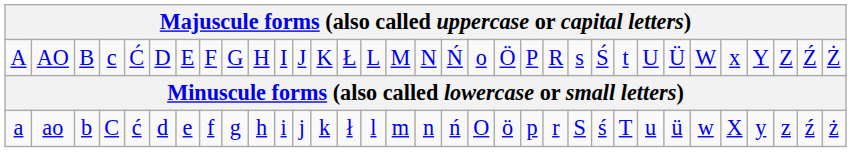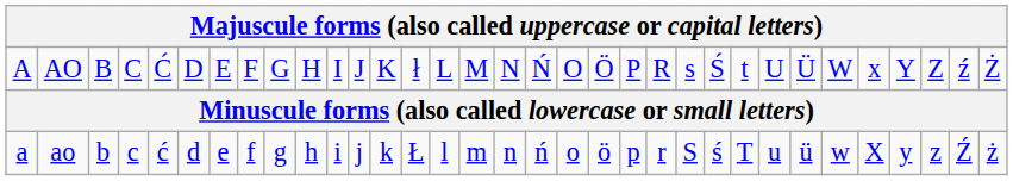 <table class="wikitable" style="text-align: center; border-collapse:collapse; margin:1em auto;">
 <tr>
 <th colspan="34"><a href='#'>Majuscule forms</a> (also called <em>uppercase</em> or <em>capital letters</em>)</th>
 </tr>
 <tr>
 <td><a href='#'>A</a></td>
 <td><a href='#'>AO</a></td>
 <td><a href='#'>B</a></td>
-<td><a href='#'>c</a></td>
+<td><a href='#'>C</a></td>
 <td><a href='#'>Ć</a></td>
 <td><a href='#'>D</a></td>
 <td><a href='#'>E</a></td>
 <td><a href='#'>F</a></td>
 <td><a href='#'>G</a></td>
 <td><a href='#'>H</a></td>
 <td><a href='#'>I</a></td>
 <td><a href='#'>J</a></td>
 <td><a href='#'>K</a></td>
-<td><a href='#'>Ł</a></td>
+<td><a href='#'>ł</a></td>
 <td><a href='#'>L</a></td>
 <td><a href='#'>M</a></td>
 <td><a href='#'>N</a></td>
 <td><a href='#'>Ń</a></td>
-<td><a href='#'>o</a></td>
+<td><a href='#'>O</a></td>
 <td><a href='#'>Ö</a></td>
 <td><a href='#'>P</a></td>
 <td><a href='#'>R</a></td>
 <td><a href='#'>s</a></td>
 <td><a href='#'>Ś</a></td>
 <td><a href='#'>t</a></td>
 <td><a href='#'>U</a></td>
 <td><a href='#'>Ü</a></td>
 <td><a href='#'>W</a></td>
 <td><a href='#'>x</a></td>
 <td><a href='#'>Y</a></td>
 <td><a href='#'>Z</a></td>
-<td><a href='#'>Ź</a></td>
+<td><a href='#'>ź</a></td>
 <td><a href='#'>Ż</a></td>
 </tr>
 <tr>
 <th colspan="34"><a href='#'>Minuscule forms</a> (also called <em>lowercase</em> or <em>small letters</em>)</th>
 </tr>
 <tr>
 <td><a href='#'>a</a></td>
 <td><a href='#'>ao</a></td>
 <td><a href='#'>b</a></td>
-<td><a href='#'>C</a></td>
+<td><a href='#'>c</a></td>
 <td><a href='#'>ć</a></td>
 <td><a href='#'>d</a></td>
 <td><a href='#'>e</a></td>
 <td><a href='#'>f</a></td>
 <td><a href='#'>g</a></td>
 <td><a href='#'>h</a></td>
 <td><a href='#'>i</a></td>
 <td><a href='#'>j</a></td>
 <td><a href='#'>k</a></td>
-<td><a href='#'>ł</a></td>
+<td><a href='#'>Ł</a></td>
 <td><a href='#'>l</a></td>
 <td><a href='#'>m</a></td>
 <td><a href='#'>n</a></td>
 <td><a href='#'>ń</a></td>
-<td><a href='#'>O</a></td>
+<td><a href='#'>o</a></td>
 <td><a href='#'>ö</a></td>
 <td><a href='#'>p</a></td>
 <td><a href='#'>r</a></td>
 <td><a href='#'>S</a></td>
 <td><a href='#'>ś</a></td>
 <td><a href='#'>T</a></td>
 <td><a href='#'>u</a></td>
 <td><a href='#'>ü</a></td>
 <td><a href='#'>w</a></td>
 <td><a href='#'>X</a></td>
 <td><a href='#'>y</a></td>
 <td><a href='#'>z</a></td>
-<td><a href='#'>ź</a></td>
+<td><a href='#'>Ź</a></td>
 <td><a href='#'>ż</a></td>
 </tr>
 </table>
